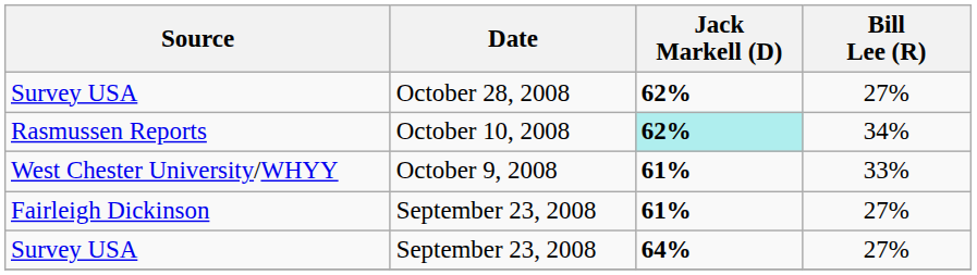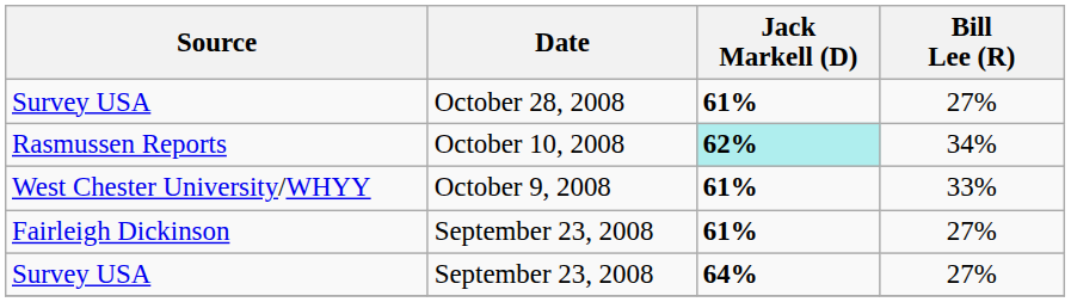 <table class="wikitable">
 <tr>
 <th width=240px>Source</th>
 <th width=150px>Date</th>
 <th width=100px>Jack<br>Markell (D)</th>
 <th width=100px>Bill<br>Lee (R)</th>
 </tr>
 <tr>
 <td><a href='#'>Survey USA</a></td>
 <td>October 28, 2008</td>
-<td><strong>62%</strong></td>
+<td><strong>61%</strong></td>
 <td align=center>27%</td>
 </tr>
 <tr>
 <td><a href='#'>Rasmussen Reports</a></td>
 <td>October 10, 2008</td>
 <td style="background: paleturquoise;"><strong>62%</strong></td>
 <td align=center>34%</td>
 </tr>
 <tr>
 <td><a href='#'>West Chester University</a>/<a href='#'>WHYY</a></td>
 <td>October 9, 2008</td>
 <td><strong>61%</strong></td>
 <td align=center>33%</td>
 </tr>
 <tr>
 <td><a href='#'>Fairleigh Dickinson</a></td>
 <td>September 23, 2008</td>
 <td><strong>61%</strong></td>
 <td align=center>27%</td>
 </tr>
 <tr>
 <td><a href='#'>Survey USA</a></td>
 <td>September 23, 2008</td>
 <td><strong>64%</strong></td>
 <td align=center>27%</td>
 </tr>
 <tr>
 </tr>
 </table>
